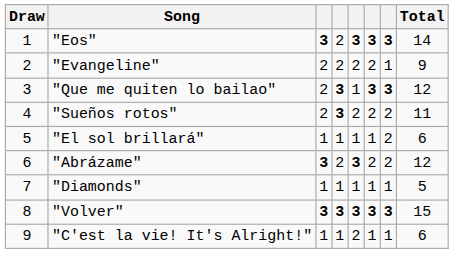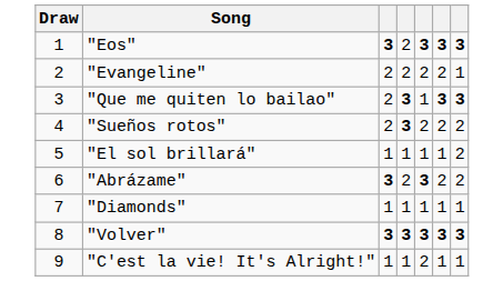 <table class="wikitable plainrowheaders" style="margin: 1em auto 1em auto; text-align:center;">
 <tr>
 <th>Draw</th>
 <th>Song</th>
 <th></th>
 <th></th>
 <th></th>
 <th></th>
 <th></th>
-<th>Total</th>
 </tr>
 <tr>
 <td>1</td>
 <td align="left">"Eos"</td>
 <td><strong>3</strong></td>
 <td>2</td>
 <td><strong>3</strong></td>
 <td><strong>3</strong></td>
 <td><strong>3</strong></td>
-<td>14</td>
 </tr>
 <tr>
 <td>2</td>
 <td align="left">"Evangeline"</td>
 <td>2</td>
 <td>2</td>
 <td>2</td>
 <td>2</td>
 <td>1</td>
-<td>9</td>
 </tr>
 <tr>
 <td>3</td>
 <td align="left">"Que me quiten lo bailao"</td>
 <td>2</td>
 <td><strong>3</strong></td>
 <td>1</td>
 <td><strong>3</strong></td>
 <td><strong>3</strong></td>
-<td>12</td>
 </tr>
 <tr>
 <td>4</td>
 <td align="left">"Sueños rotos"</td>
 <td>2</td>
 <td><strong>3</strong></td>
 <td>2</td>
 <td>2</td>
 <td>2</td>
-<td>11</td>
 </tr>
 <tr>
 <td>5</td>
 <td align="left">"El sol brillará"</td>
 <td>1</td>
 <td>1</td>
 <td>1</td>
 <td>1</td>
 <td>2</td>
-<td>6</td>
 </tr>
 <tr>
 <td>6</td>
 <td align="left">"Abrázame"</td>
 <td><strong>3</strong></td>
 <td>2</td>
 <td><strong>3</strong></td>
 <td>2</td>
 <td>2</td>
-<td>12</td>
 </tr>
 <tr>
 <td>7</td>
 <td align="left">"Diamonds"</td>
 <td>1</td>
 <td>1</td>
 <td>1</td>
 <td>1</td>
 <td>1</td>
-<td>5</td>
 </tr>
 <tr>
 <td>8</td>
 <td align="left">"Volver"</td>
 <td><strong>3</strong></td>
 <td><strong>3</strong></td>
 <td><strong>3</strong></td>
 <td><strong>3</strong></td>
 <td><strong>3</strong></td>
-<td>15</td>
 </tr>
 <tr>
 <td>9</td>
 <td align="left">"C'est la vie! It's Alright!"</td>
 <td>1</td>
 <td>1</td>
 <td>2</td>
 <td>1</td>
 <td>1</td>
-<td>6</td>
 </tr>
 </table>
